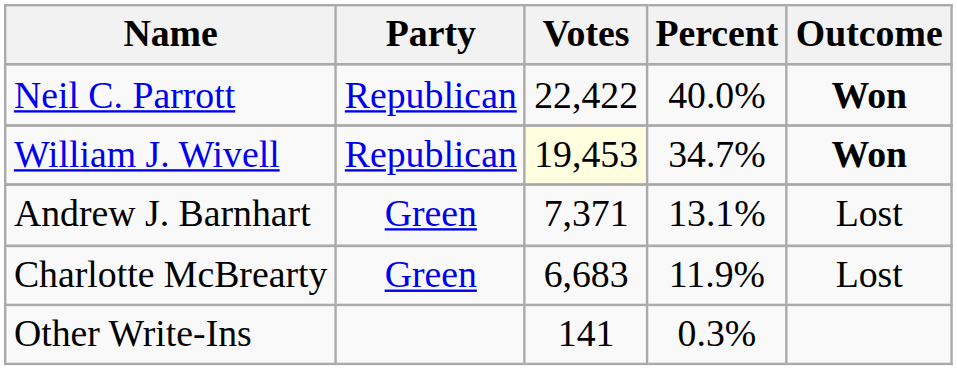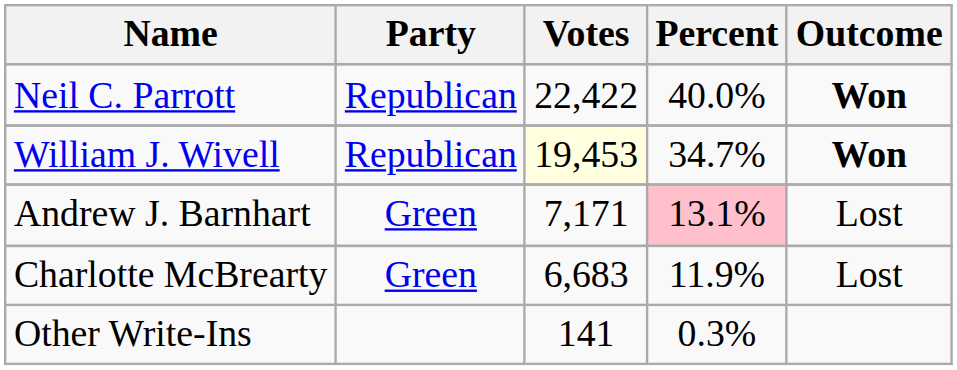 <table class=wikitable style="text-align:center">
 <tr>
 <th>Name</th>
 <th>Party</th>
 <th>Votes</th>
 <th>Percent</th>
 <th>Outcome</th>
 </tr>
 <tr>
 </tr>
 <tr>
 <td align=left><a href='#'>Neil C. Parrott</a></td>
 <td><a href='#'>Republican</a></td>
 <td>22,422</td>
 <td>40.0%</td>
 <td><strong>Won</strong></td>
 </tr>
 <tr>
 </tr>
 <tr>
 <td align=left><a href='#'>William J. Wivell</a></td>
 <td><a href='#'>Republican</a></td>
 <td style="background: lightyellow;">19,453</td>
 <td>34.7%</td>
 <td><strong>Won</strong></td>
 </tr>
 <tr>
 </tr>
 <tr>
 <td align=left>Andrew J. Barnhart</td>
 <td><a href='#'>Green</a></td>
-<td>7,371</td>
-<td>13.1%</td>
+<td>7,171</td>
+<td style="background: pink;">13.1%</td>
 <td>Lost</td>
 </tr>
 <tr>
 </tr>
 <tr>
 <td align=left>Charlotte McBrearty</td>
 <td><a href='#'>Green</a></td>
 <td>6,683</td>
 <td>11.9%</td>
 <td>Lost</td>
 </tr>
 <tr>
 <td align=left>Other Write-Ins</td>
 <td></td>
 <td>141</td>
 <td>0.3%</td>
 <td></td>
 </tr>
 </table>
